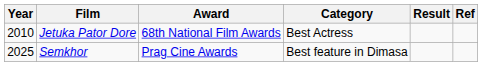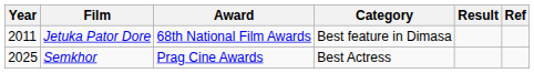 <table class="wikitable">
 <tr>
 <th>Year</th>
 <th>Film</th>
 <th>Award</th>
 <th>Category</th>
 <th>Result</th>
 <th>Ref</th>
 </tr>
 <tr>
-<td>2010</td>
+<td>2011</td>
 <td><em><a href='#'>Jetuka Pator Dore</a></em></td>
 <td><a href='#'>68th National Film Awards</a></td>
-<td>Best Actress</td>
+<td>Best feature in Dimasa</td>
 <td></td>
 <td></td>
 </tr>
 <tr>
 <td>2025</td>
 <td><em><a href='#'>Semkhor</a></em></td>
 <td><a href='#'>Prag Cine Awards</a></td>
-<td>Best feature in Dimasa</td>
+<td>Best Actress</td>
 <td></td>
 <td></td>
 </tr>
 </table>
